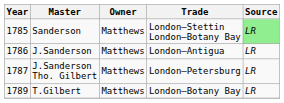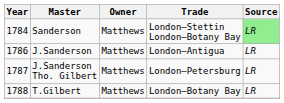 <table class=" wikitable">
 <tr>
 <th>Year</th>
 <th>Master</th>
 <th>Owner</th>
 <th>Trade</th>
 <th>Source</th>
 </tr>
 <tr>
-<td>1785</td>
+<td>1784</td>
 <td>Sanderson</td>
 <td>Matthews</td>
 <td>London–Stettin<br>London–Botany Bay</td>
 <td style="background: lightgreen;"><em>LR</em></td>
 </tr>
 <tr>
 <td>1786</td>
 <td>J.Sanderson</td>
 <td>Matthews</td>
 <td>London–Antigua</td>
 <td><em>LR</em></td>
 </tr>
 <tr>
 <td>1787</td>
 <td>J.Sanderson<br>Tho. Gilbert</td>
 <td>Matthews</td>
 <td>London–Petersburg</td>
 <td><em>LR</em></td>
 </tr>
 <tr>
-<td>1789</td>
+<td>1788</td>
 <td>T.Gilbert</td>
 <td>Matthews</td>
 <td>London–Botany Bay</td>
 <td><em>LR</em></td>
 </tr>
 <tr>
 </tr>
 </table>
